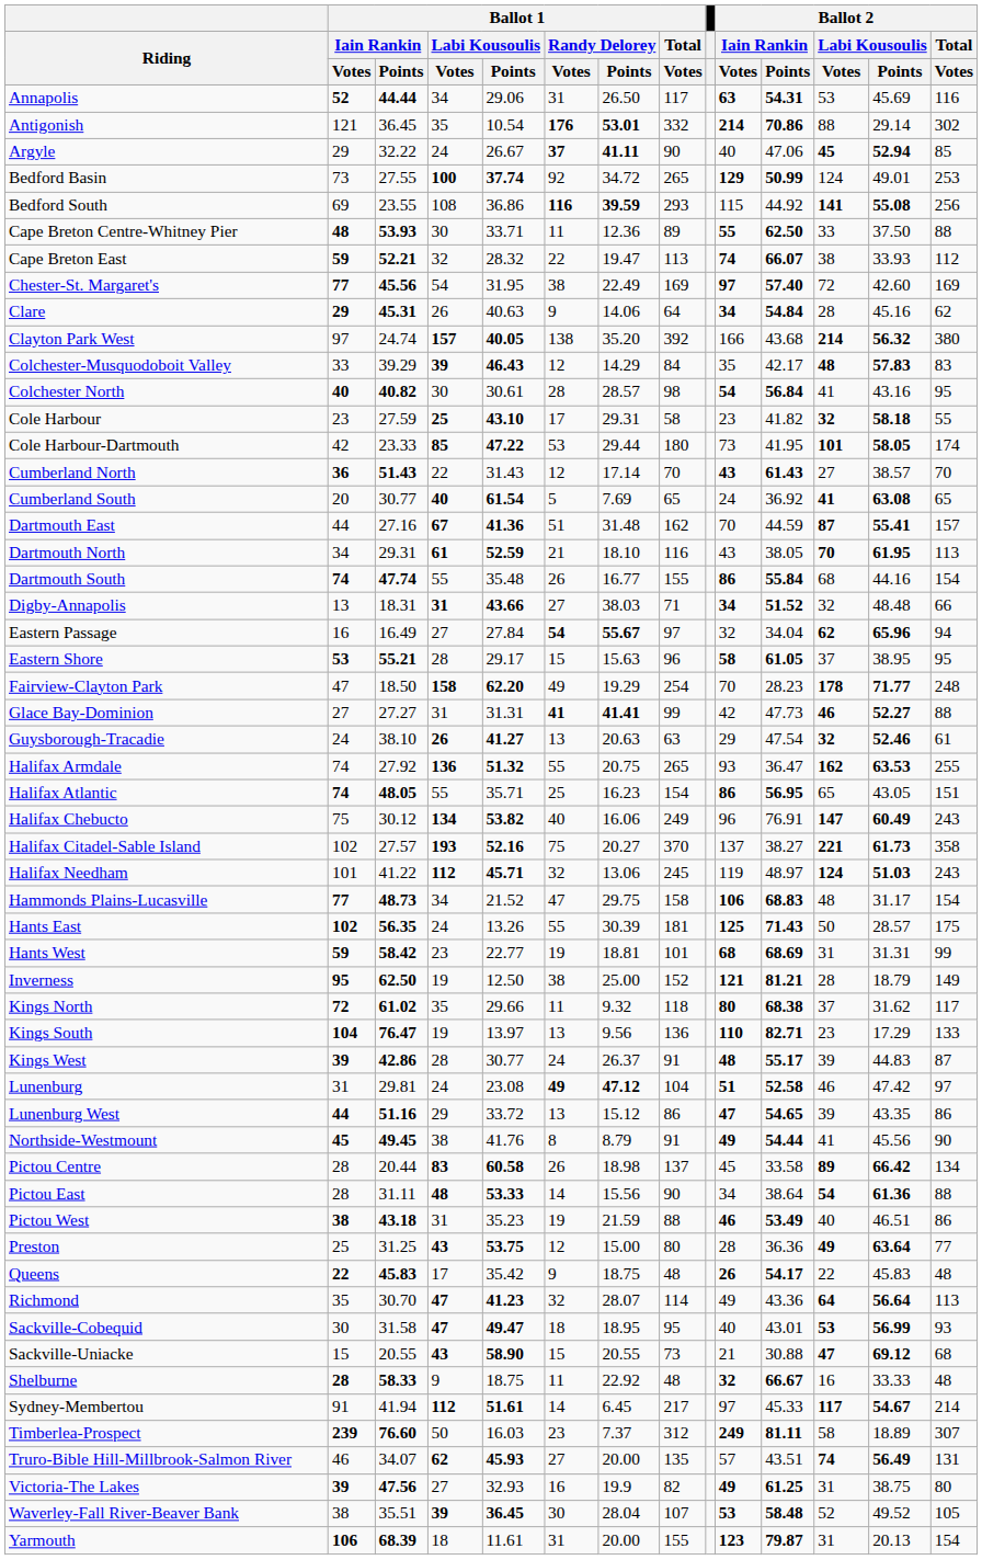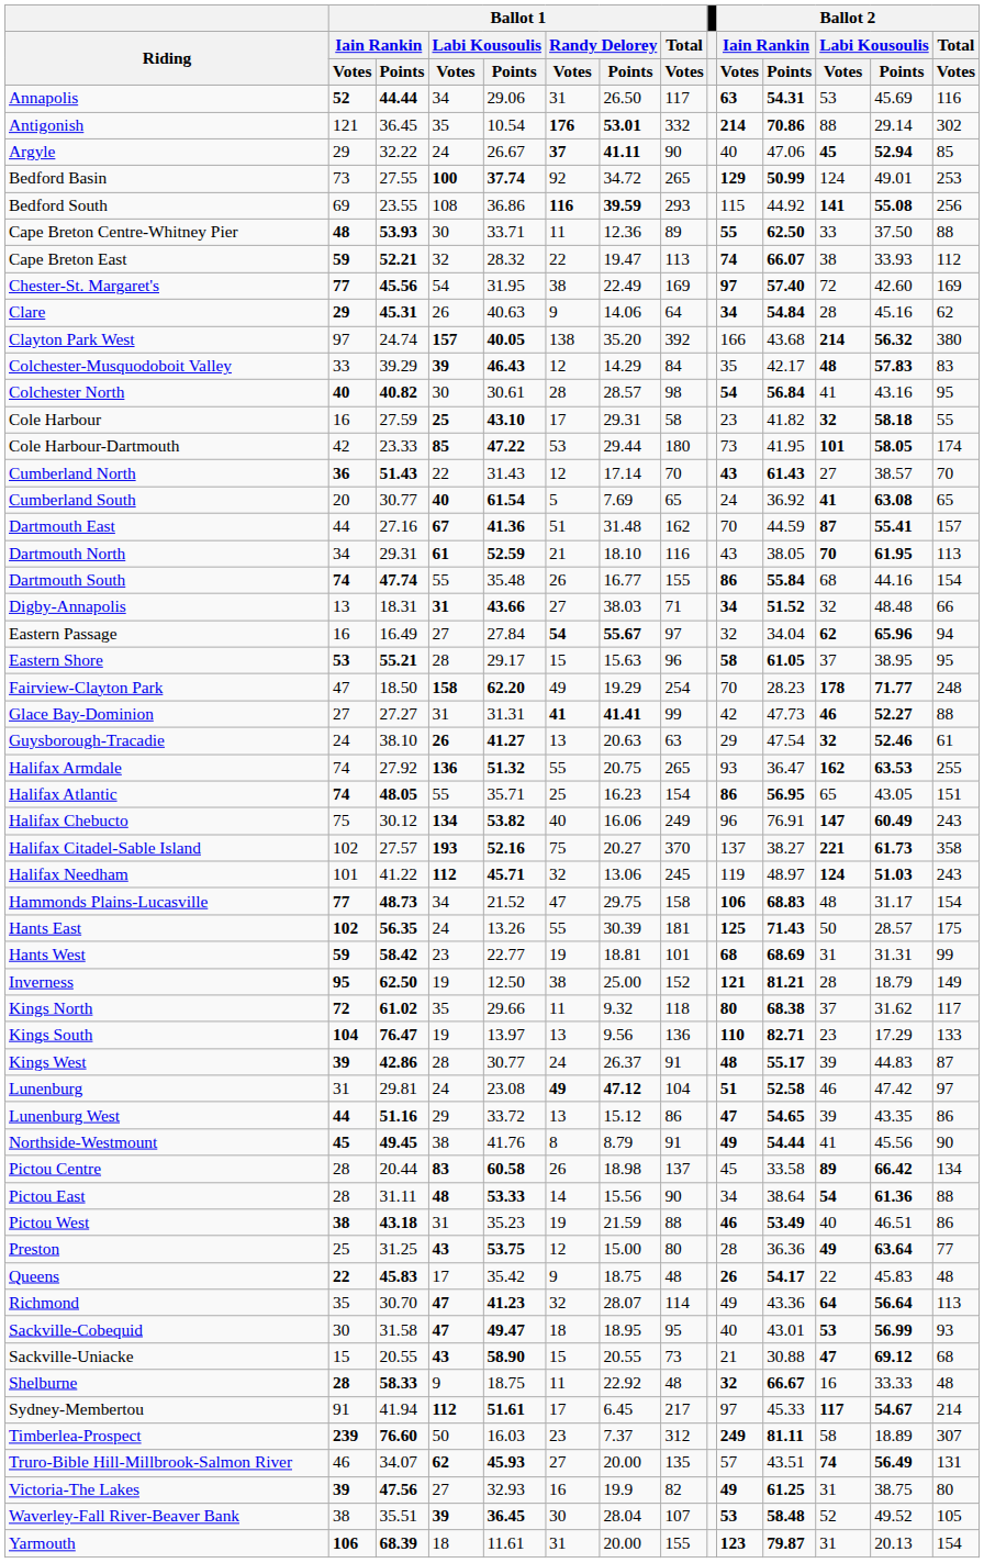 <table class="wikitable sortable">
 <tr>
 <th style="width:300px;"></th>
 <th colspan = "7">Ballot 1</th>
 <th scope="col" style="width: 1px;background:black"></th>
 <th colspan = "5">Ballot 2</th>
 </tr>
 <tr>
 <th style="text-align:center;" rowspan="2">Riding</th>
 <th style="text-align:center;" colspan="2"><a href='#'>Iain Rankin</a></th>
 <th style="text-align:center;" colspan="2"><a href='#'>Labi Kousoulis</a></th>
 <th style="text-align:center;" colspan="2"><a href='#'>Randy Delorey</a></th>
 <th style="text-align:center;">Total</th>
 <th></th>
 <th style="text-align:center;" colspan = "2"><a href='#'>Iain Rankin</a></th>
 <th style="text-align:center;" colspan = "2"><a href='#'>Labi Kousoulis</a></th>
 <th style="text-align:center;" colspan = "1">Total</th>
 </tr>
 <tr>
 <th style="text-align:center; font-size: 100%" data-sort-type="number">Votes</th>
 <th style="text-align:center;" data-sort-type="number">Points</th>
 <th style="text-align:center; font-size: 100%" data-sort-type="number">Votes</th>
 <th style="text-align:center;" data-sort-type="number">Points</th>
 <th style="text-align:center; font-size: 100%" data-sort-type="number">Votes</th>
 <th style="text-align:center;" data-sort-type="number">Points</th>
 <th style="text-align:center; font-size: 100%" data-sort-type="number">Votes</th>
 <th></th>
 <th style="text-align:center; font-size: 100%" data-sort-type="number">Votes</th>
 <th style="text-align:center;" data-sort-type="number">Points</th>
 <th style="text-align:center; font-size: 100%" data-sort-type="number">Votes</th>
 <th style="text-align:center;" data-sort-type="number">Points</th>
 <th style="text-align:center; font-size: 100%" data-sort-type="number">Votes</th>
 </tr>
 <tr>
 <td><a href='#'>Annapolis</a></td>
 <td><strong>52</strong></td>
 <td><strong>44.44</strong></td>
 <td>34</td>
 <td>29.06</td>
 <td>31</td>
 <td>26.50</td>
 <td>117</td>
 <td></td>
 <td><strong>63</strong></td>
 <td><strong>54.31</strong></td>
 <td>53</td>
 <td>45.69</td>
 <td>116</td>
 </tr>
 <tr>
 <td><a href='#'>Antigonish</a></td>
 <td>121</td>
 <td>36.45</td>
 <td>35</td>
 <td>10.54</td>
 <td><strong>176</strong></td>
 <td><strong>53.01</strong></td>
 <td>332</td>
 <td></td>
 <td><strong>214</strong></td>
 <td><strong>70.86</strong></td>
 <td>88</td>
 <td>29.14</td>
 <td>302</td>
 </tr>
 <tr>
 <td><a href='#'>Argyle</a></td>
 <td>29</td>
 <td>32.22</td>
 <td>24</td>
 <td>26.67</td>
 <td><strong>37</strong></td>
 <td><strong>41.11</strong></td>
 <td>90</td>
 <td></td>
 <td>40</td>
 <td>47.06</td>
 <td><strong>45</strong></td>
 <td><strong>52.94</strong></td>
 <td>85</td>
 </tr>
 <tr>
 <td>Bedford Basin</td>
 <td>73</td>
 <td>27.55</td>
 <td><strong>100</strong></td>
 <td><strong>37.74</strong></td>
 <td>92</td>
 <td>34.72</td>
 <td>265</td>
 <td></td>
 <td><strong>129</strong></td>
 <td><strong>50.99</strong></td>
 <td>124</td>
 <td>49.01</td>
 <td>253</td>
 </tr>
 <tr>
 <td>Bedford South</td>
 <td>69</td>
 <td>23.55</td>
 <td>108</td>
 <td>36.86</td>
 <td><strong>116</strong></td>
 <td><strong>39.59</strong></td>
 <td>293</td>
 <td></td>
 <td>115</td>
 <td>44.92</td>
 <td><strong>141</strong></td>
 <td><strong>55.08</strong></td>
 <td>256</td>
 </tr>
 <tr>
 <td>Cape Breton Centre-Whitney Pier</td>
 <td><strong>48</strong></td>
 <td><strong>53.93</strong></td>
 <td>30</td>
 <td>33.71</td>
 <td>11</td>
 <td>12.36</td>
 <td>89</td>
 <td></td>
 <td><strong>55</strong></td>
 <td><strong>62.50</strong></td>
 <td>33</td>
 <td>37.50</td>
 <td>88</td>
 </tr>
 <tr>
 <td>Cape Breton East</td>
 <td><strong>59</strong></td>
 <td><strong>52.21</strong></td>
 <td>32</td>
 <td>28.32</td>
 <td>22</td>
 <td>19.47</td>
 <td>113</td>
 <td></td>
 <td><strong>74</strong></td>
 <td><strong>66.07</strong></td>
 <td>38</td>
 <td>33.93</td>
 <td>112</td>
 </tr>
 <tr>
 <td><a href='#'>Chester-St. Margaret's</a></td>
 <td><strong>77</strong></td>
 <td><strong>45.56</strong></td>
 <td>54</td>
 <td>31.95</td>
 <td>38</td>
 <td>22.49</td>
 <td>169</td>
 <td></td>
 <td><strong>97</strong></td>
 <td><strong>57.40</strong></td>
 <td>72</td>
 <td>42.60</td>
 <td>169</td>
 </tr>
 <tr>
 <td><a href='#'>Clare</a></td>
 <td><strong>29</strong></td>
 <td><strong>45.31</strong></td>
 <td>26</td>
 <td>40.63</td>
 <td>9</td>
 <td>14.06</td>
 <td>64</td>
 <td></td>
 <td><strong>34</strong></td>
 <td><strong>54.84</strong></td>
 <td>28</td>
 <td>45.16</td>
 <td>62</td>
 </tr>
 <tr>
 <td><a href='#'>Clayton Park West</a></td>
 <td>97</td>
 <td>24.74</td>
 <td><strong>157</strong></td>
 <td><strong>40.05</strong></td>
 <td>138</td>
 <td>35.20</td>
 <td>392</td>
 <td></td>
 <td>166</td>
 <td>43.68</td>
 <td><strong>214</strong></td>
 <td><strong>56.32</strong></td>
 <td>380</td>
 </tr>
 <tr>
 <td><a href='#'>Colchester-Musquodoboit Valley</a></td>
 <td>33</td>
 <td>39.29</td>
 <td><strong>39</strong></td>
 <td><strong>46.43</strong></td>
 <td>12</td>
 <td>14.29</td>
 <td>84</td>
 <td></td>
 <td>35</td>
 <td>42.17</td>
 <td><strong>48</strong></td>
 <td><strong>57.83</strong></td>
 <td>83</td>
 </tr>
 <tr>
 <td><a href='#'>Colchester North</a></td>
 <td><strong>40</strong></td>
 <td><strong>40.82</strong></td>
 <td>30</td>
 <td>30.61</td>
 <td>28</td>
 <td>28.57</td>
 <td>98</td>
 <td></td>
 <td><strong>54</strong></td>
 <td><strong>56.84</strong></td>
 <td>41</td>
 <td>43.16</td>
 <td>95</td>
 </tr>
 <tr>
 <td>Cole Harbour</td>
-<td>23</td>
+<td>16</td>
 <td>27.59</td>
 <td><strong>25</strong></td>
 <td><strong>43.10</strong></td>
 <td>17</td>
 <td>29.31</td>
 <td>58</td>
 <td></td>
 <td>23</td>
 <td>41.82</td>
 <td><strong>32</strong></td>
 <td><strong>58.18</strong></td>
 <td>55</td>
 </tr>
 <tr>
 <td>Cole Harbour-Dartmouth</td>
 <td>42</td>
 <td>23.33</td>
 <td><strong>85</strong></td>
 <td><strong>47.22</strong></td>
 <td>53</td>
 <td>29.44</td>
 <td>180</td>
 <td></td>
 <td>73</td>
 <td>41.95</td>
 <td><strong>101</strong></td>
 <td><strong>58.05</strong></td>
 <td>174</td>
 </tr>
 <tr>
 <td><a href='#'>Cumberland North</a></td>
 <td><strong>36</strong></td>
 <td><strong>51.43</strong></td>
 <td>22</td>
 <td>31.43</td>
 <td>12</td>
 <td>17.14</td>
 <td>70</td>
 <td></td>
 <td><strong>43</strong></td>
 <td><strong>61.43</strong></td>
 <td>27</td>
 <td>38.57</td>
 <td>70</td>
 </tr>
 <tr>
 <td><a href='#'>Cumberland South</a></td>
 <td>20</td>
 <td>30.77</td>
 <td><strong>40</strong></td>
 <td><strong>61.54</strong></td>
 <td>5</td>
 <td>7.69</td>
 <td>65</td>
 <td></td>
 <td>24</td>
 <td>36.92</td>
 <td><strong>41</strong></td>
 <td><strong>63.08</strong></td>
 <td>65</td>
 </tr>
 <tr>
 <td><a href='#'>Dartmouth East</a></td>
 <td>44</td>
 <td>27.16</td>
 <td><strong>67</strong></td>
 <td><strong>41.36</strong></td>
 <td>51</td>
 <td>31.48</td>
 <td>162</td>
 <td></td>
 <td>70</td>
 <td>44.59</td>
 <td><strong>87</strong></td>
 <td><strong>55.41</strong></td>
 <td>157</td>
 </tr>
 <tr>
 <td><a href='#'>Dartmouth North</a></td>
 <td>34</td>
 <td>29.31</td>
 <td><strong>61</strong></td>
 <td><strong>52.59</strong></td>
 <td>21</td>
 <td>18.10</td>
 <td>116</td>
 <td></td>
 <td>43</td>
 <td>38.05</td>
 <td><strong>70</strong></td>
 <td><strong>61.95</strong></td>
 <td>113</td>
 </tr>
 <tr>
 <td><a href='#'>Dartmouth South</a></td>
 <td><strong>74</strong></td>
 <td><strong>47.74</strong></td>
 <td>55</td>
 <td>35.48</td>
 <td>26</td>
 <td>16.77</td>
 <td>155</td>
 <td></td>
 <td><strong>86</strong></td>
 <td><strong>55.84</strong></td>
 <td>68</td>
 <td>44.16</td>
 <td>154</td>
 </tr>
 <tr>
 <td><a href='#'>Digby-Annapolis</a></td>
 <td>13</td>
 <td>18.31</td>
 <td><strong>31</strong></td>
 <td><strong>43.66</strong></td>
 <td>27</td>
 <td>38.03</td>
 <td>71</td>
 <td></td>
 <td><strong>34</strong></td>
 <td><strong>51.52</strong></td>
 <td>32</td>
 <td>48.48</td>
 <td>66</td>
 </tr>
 <tr>
 <td>Eastern Passage</td>
 <td>16</td>
 <td>16.49</td>
 <td>27</td>
 <td>27.84</td>
 <td><strong>54</strong></td>
 <td><strong>55.67</strong></td>
 <td>97</td>
 <td></td>
 <td>32</td>
 <td>34.04</td>
 <td><strong>62</strong></td>
 <td><strong>65.96</strong></td>
 <td>94</td>
 </tr>
 <tr>
 <td><a href='#'>Eastern Shore</a></td>
 <td><strong>53</strong></td>
 <td><strong>55.21</strong></td>
 <td>28</td>
 <td>29.17</td>
 <td>15</td>
 <td>15.63</td>
 <td>96</td>
 <td></td>
 <td><strong>58</strong></td>
 <td><strong>61.05</strong></td>
 <td>37</td>
 <td>38.95</td>
 <td>95</td>
 </tr>
 <tr>
 <td><a href='#'>Fairview-Clayton Park</a></td>
 <td>47</td>
 <td>18.50</td>
 <td><strong>158</strong></td>
 <td><strong>62.20</strong></td>
 <td>49</td>
 <td>19.29</td>
 <td>254</td>
 <td></td>
 <td>70</td>
 <td>28.23</td>
 <td><strong>178</strong></td>
 <td><strong>71.77</strong></td>
 <td>248</td>
 </tr>
 <tr>
 <td><a href='#'>Glace Bay-Dominion</a></td>
 <td>27</td>
 <td>27.27</td>
 <td>31</td>
 <td>31.31</td>
 <td><strong>41</strong></td>
 <td><strong>41.41</strong></td>
 <td>99</td>
 <td></td>
 <td>42</td>
 <td>47.73</td>
 <td><strong>46</strong></td>
 <td><strong>52.27</strong></td>
 <td>88</td>
 </tr>
 <tr>
 <td><a href='#'>Guysborough-Tracadie</a></td>
 <td>24</td>
 <td>38.10</td>
 <td><strong>26</strong></td>
 <td><strong>41.27</strong></td>
 <td>13</td>
 <td>20.63</td>
 <td>63</td>
 <td></td>
 <td>29</td>
 <td>47.54</td>
 <td><strong>32</strong></td>
 <td><strong>52.46</strong></td>
 <td>61</td>
 </tr>
 <tr>
 <td><a href='#'>Halifax Armdale</a></td>
 <td>74</td>
 <td>27.92</td>
 <td><strong>136</strong></td>
 <td><strong>51.32</strong></td>
 <td>55</td>
 <td>20.75</td>
 <td>265</td>
 <td></td>
 <td>93</td>
 <td>36.47</td>
 <td><strong>162</strong></td>
 <td><strong>63.53</strong></td>
 <td>255</td>
 </tr>
 <tr>
 <td><a href='#'>Halifax Atlantic</a></td>
 <td><strong>74</strong></td>
 <td><strong>48.05</strong></td>
 <td>55</td>
 <td>35.71</td>
 <td>25</td>
 <td>16.23</td>
 <td>154</td>
 <td></td>
 <td><strong>86</strong></td>
 <td><strong>56.95</strong></td>
 <td>65</td>
 <td>43.05</td>
 <td>151</td>
 </tr>
 <tr>
 <td><a href='#'>Halifax Chebucto</a></td>
 <td>75</td>
 <td>30.12</td>
 <td><strong>134</strong></td>
 <td><strong>53.82</strong></td>
 <td>40</td>
 <td>16.06</td>
 <td>249</td>
 <td></td>
 <td>96</td>
 <td>76.91</td>
 <td><strong>147</strong></td>
 <td><strong>60.49</strong></td>
 <td>243</td>
 </tr>
 <tr>
 <td><a href='#'>Halifax Citadel-Sable Island</a></td>
 <td>102</td>
 <td>27.57</td>
 <td><strong>193</strong></td>
 <td><strong>52.16</strong></td>
 <td>75</td>
 <td>20.27</td>
 <td>370</td>
 <td></td>
 <td>137</td>
 <td>38.27</td>
 <td><strong>221</strong></td>
 <td><strong>61.73</strong></td>
 <td>358</td>
 </tr>
 <tr>
 <td><a href='#'>Halifax Needham</a></td>
 <td>101</td>
 <td>41.22</td>
 <td><strong>112</strong></td>
 <td><strong>45.71</strong></td>
 <td>32</td>
 <td>13.06</td>
 <td>245</td>
 <td></td>
 <td>119</td>
 <td>48.97</td>
 <td><strong>124</strong></td>
 <td><strong>51.03</strong></td>
 <td>243</td>
 </tr>
 <tr>
 <td><a href='#'>Hammonds Plains-Lucasville</a></td>
 <td><strong>77</strong></td>
 <td><strong>48.73</strong></td>
 <td>34</td>
 <td>21.52</td>
 <td>47</td>
 <td>29.75</td>
 <td>158</td>
 <td></td>
 <td><strong>106</strong></td>
 <td><strong>68.83</strong></td>
 <td>48</td>
 <td>31.17</td>
 <td>154</td>
 </tr>
 <tr>
 <td><a href='#'>Hants East</a></td>
 <td><strong>102</strong></td>
 <td><strong>56.35</strong></td>
 <td>24</td>
 <td>13.26</td>
 <td>55</td>
 <td>30.39</td>
 <td>181</td>
 <td></td>
 <td><strong>125</strong></td>
 <td><strong>71.43</strong></td>
 <td>50</td>
 <td>28.57</td>
 <td>175</td>
 </tr>
 <tr>
 <td><a href='#'>Hants West</a></td>
 <td><strong>59</strong></td>
 <td><strong>58.42</strong></td>
 <td>23</td>
 <td>22.77</td>
 <td>19</td>
 <td>18.81</td>
 <td>101</td>
 <td></td>
 <td><strong>68</strong></td>
 <td><strong>68.69</strong></td>
 <td>31</td>
 <td>31.31</td>
 <td>99</td>
 </tr>
 <tr>
 <td><a href='#'>Inverness</a></td>
 <td><strong>95</strong></td>
 <td><strong>62.50</strong></td>
 <td>19</td>
 <td>12.50</td>
 <td>38</td>
 <td>25.00</td>
 <td>152</td>
 <td></td>
 <td><strong>121</strong></td>
 <td><strong>81.21</strong></td>
 <td>28</td>
 <td>18.79</td>
 <td>149</td>
 </tr>
 <tr>
 <td><a href='#'>Kings North</a></td>
 <td><strong>72</strong></td>
 <td><strong>61.02</strong></td>
 <td>35</td>
 <td>29.66</td>
 <td>11</td>
 <td>9.32</td>
 <td>118</td>
 <td></td>
 <td><strong>80</strong></td>
 <td><strong>68.38</strong></td>
 <td>37</td>
 <td>31.62</td>
 <td>117</td>
 </tr>
 <tr>
 <td><a href='#'>Kings South</a></td>
 <td><strong>104</strong></td>
 <td><strong>76.47</strong></td>
 <td>19</td>
 <td>13.97</td>
 <td>13</td>
 <td>9.56</td>
 <td>136</td>
 <td></td>
 <td><strong>110</strong></td>
 <td><strong>82.71</strong></td>
 <td>23</td>
 <td>17.29</td>
 <td>133</td>
 </tr>
 <tr>
 <td><a href='#'>Kings West</a></td>
 <td><strong>39</strong></td>
 <td><strong>42.86</strong></td>
 <td>28</td>
 <td>30.77</td>
 <td>24</td>
 <td>26.37</td>
 <td>91</td>
 <td></td>
 <td><strong>48</strong></td>
 <td><strong>55.17</strong></td>
 <td>39</td>
 <td>44.83</td>
 <td>87</td>
 </tr>
 <tr>
 <td><a href='#'>Lunenburg</a></td>
 <td>31</td>
 <td>29.81</td>
 <td>24</td>
 <td>23.08</td>
 <td><strong>49</strong></td>
 <td><strong>47.12</strong></td>
 <td>104</td>
 <td></td>
 <td><strong>51</strong></td>
 <td><strong>52.58</strong></td>
 <td>46</td>
 <td>47.42</td>
 <td>97</td>
 </tr>
 <tr>
 <td><a href='#'>Lunenburg West</a></td>
 <td><strong>44</strong></td>
 <td><strong>51.16</strong></td>
 <td>29</td>
 <td>33.72</td>
 <td>13</td>
 <td>15.12</td>
 <td>86</td>
 <td></td>
 <td><strong>47</strong></td>
 <td><strong>54.65</strong></td>
 <td>39</td>
 <td>43.35</td>
 <td>86</td>
 </tr>
 <tr>
 <td><a href='#'>Northside-Westmount</a></td>
 <td><strong>45</strong></td>
 <td><strong>49.45</strong></td>
 <td>38</td>
 <td>41.76</td>
 <td>8</td>
 <td>8.79</td>
 <td>91</td>
 <td></td>
 <td><strong>49</strong></td>
 <td><strong>54.44</strong></td>
 <td>41</td>
 <td>45.56</td>
 <td>90</td>
 </tr>
 <tr>
 <td><a href='#'>Pictou Centre</a></td>
 <td>28</td>
 <td>20.44</td>
 <td><strong>83</strong></td>
 <td><strong>60.58</strong></td>
 <td>26</td>
 <td>18.98</td>
 <td>137</td>
 <td></td>
 <td>45</td>
 <td>33.58</td>
 <td><strong>89</strong></td>
 <td><strong>66.42</strong></td>
 <td>134</td>
 </tr>
 <tr>
 <td><a href='#'>Pictou East</a></td>
 <td>28</td>
 <td>31.11</td>
 <td><strong>48</strong></td>
 <td><strong>53.33</strong></td>
 <td>14</td>
 <td>15.56</td>
 <td>90</td>
 <td></td>
 <td>34</td>
 <td>38.64</td>
 <td><strong>54</strong></td>
 <td><strong>61.36</strong></td>
 <td>88</td>
 </tr>
 <tr>
 <td><a href='#'>Pictou West</a></td>
 <td><strong>38</strong></td>
 <td><strong>43.18</strong></td>
 <td>31</td>
 <td>35.23</td>
 <td>19</td>
 <td>21.59</td>
 <td>88</td>
 <td></td>
 <td><strong>46</strong></td>
 <td><strong>53.49</strong></td>
 <td>40</td>
 <td>46.51</td>
 <td>86</td>
 </tr>
 <tr>
 <td><a href='#'>Preston</a></td>
 <td>25</td>
 <td>31.25</td>
 <td><strong>43</strong></td>
 <td><strong>53.75</strong></td>
 <td>12</td>
 <td>15.00</td>
 <td>80</td>
 <td></td>
 <td>28</td>
 <td>36.36</td>
 <td><strong>49</strong></td>
 <td><strong>63.64</strong></td>
 <td>77</td>
 </tr>
 <tr>
 <td><a href='#'>Queens</a></td>
 <td><strong>22</strong></td>
 <td><strong>45.83</strong></td>
 <td>17</td>
 <td>35.42</td>
 <td>9</td>
 <td>18.75</td>
 <td>48</td>
 <td></td>
 <td><strong>26</strong></td>
 <td><strong>54.17</strong></td>
 <td>22</td>
 <td>45.83</td>
 <td>48</td>
 </tr>
 <tr>
 <td><a href='#'>Richmond</a></td>
 <td>35</td>
 <td>30.70</td>
 <td><strong>47</strong></td>
 <td><strong>41.23</strong></td>
 <td>32</td>
 <td>28.07</td>
 <td>114</td>
 <td></td>
 <td>49</td>
 <td>43.36</td>
 <td><strong>64</strong></td>
 <td><strong>56.64</strong></td>
 <td>113</td>
 </tr>
 <tr>
 <td><a href='#'>Sackville-Cobequid</a></td>
 <td>30</td>
 <td>31.58</td>
 <td><strong>47</strong></td>
 <td><strong>49.47</strong></td>
 <td>18</td>
 <td>18.95</td>
 <td>95</td>
 <td></td>
 <td>40</td>
 <td>43.01</td>
 <td><strong>53</strong></td>
 <td><strong>56.99</strong></td>
 <td>93</td>
 </tr>
 <tr>
 <td>Sackville-Uniacke</td>
 <td>15</td>
 <td>20.55</td>
 <td><strong>43</strong></td>
 <td><strong>58.90</strong></td>
 <td>15</td>
 <td>20.55</td>
 <td>73</td>
 <td></td>
 <td>21</td>
 <td>30.88</td>
 <td><strong>47</strong></td>
 <td><strong>69.12</strong></td>
 <td>68</td>
 </tr>
 <tr>
 <td><a href='#'>Shelburne</a></td>
 <td><strong>28</strong></td>
 <td><strong>58.33</strong></td>
 <td>9</td>
 <td>18.75</td>
 <td>11</td>
 <td>22.92</td>
 <td>48</td>
 <td></td>
 <td><strong>32</strong></td>
 <td><strong>66.67</strong></td>
 <td>16</td>
 <td>33.33</td>
 <td>48</td>
 </tr>
 <tr>
 <td>Sydney-Membertou</td>
 <td>91</td>
 <td>41.94</td>
 <td><strong>112</strong></td>
 <td><strong>51.61</strong></td>
-<td>14</td>
+<td>17</td>
 <td>6.45</td>
 <td>217</td>
 <td></td>
 <td>97</td>
 <td>45.33</td>
 <td><strong>117</strong></td>
 <td><strong>54.67</strong></td>
 <td>214</td>
 </tr>
 <tr>
 <td><a href='#'>Timberlea-Prospect</a></td>
 <td><strong>239</strong></td>
 <td><strong>76.60</strong></td>
 <td>50</td>
 <td>16.03</td>
 <td>23</td>
 <td>7.37</td>
 <td>312</td>
 <td></td>
 <td><strong>249</strong></td>
 <td><strong>81.11</strong></td>
 <td>58</td>
 <td>18.89</td>
 <td>307</td>
 </tr>
 <tr>
 <td><a href='#'>Truro-Bible Hill-Millbrook-Salmon River</a></td>
 <td>46</td>
 <td>34.07</td>
 <td><strong>62</strong></td>
 <td><strong>45.93</strong></td>
 <td>27</td>
 <td>20.00</td>
 <td>135</td>
 <td></td>
 <td>57</td>
 <td>43.51</td>
 <td><strong>74</strong></td>
 <td><strong>56.49</strong></td>
 <td>131</td>
 </tr>
 <tr>
 <td><a href='#'>Victoria-The Lakes</a></td>
 <td><strong>39</strong></td>
 <td><strong>47.56</strong></td>
 <td>27</td>
 <td>32.93</td>
 <td>16</td>
 <td>19.9</td>
 <td>82</td>
 <td></td>
 <td><strong>49</strong></td>
 <td><strong>61.25</strong></td>
 <td>31</td>
 <td>38.75</td>
 <td>80</td>
 </tr>
 <tr>
 <td><a href='#'>Waverley-Fall River-Beaver Bank</a></td>
 <td>38</td>
 <td>35.51</td>
 <td><strong>39</strong></td>
 <td><strong>36.45</strong></td>
 <td>30</td>
 <td>28.04</td>
 <td>107</td>
 <td></td>
 <td><strong>53</strong></td>
 <td><strong>58.48</strong></td>
 <td>52</td>
 <td>49.52</td>
 <td>105</td>
 </tr>
 <tr>
 <td><a href='#'>Yarmouth</a></td>
 <td><strong>106</strong></td>
 <td><strong>68.39</strong></td>
 <td>18</td>
 <td>11.61</td>
 <td>31</td>
 <td>20.00</td>
 <td>155</td>
 <td></td>
 <td><strong>123</strong></td>
 <td><strong>79.87</strong></td>
 <td>31</td>
 <td>20.13</td>
 <td>154</td>
 </tr>
 </table>
